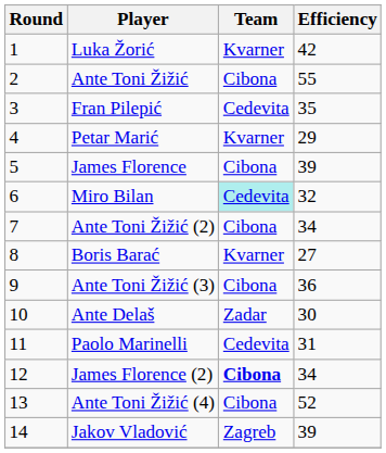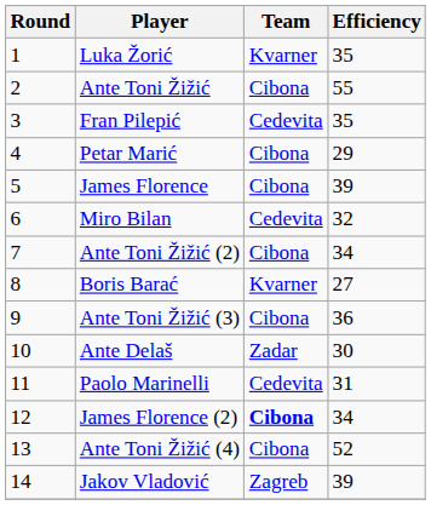 <table class="wikitable sortable" style="text-align: left;">
 <tr>
 <th align="center">Round</th>
 <th align="center">Player</th>
 <th align="center">Team</th>
 <th align="center">Efficiency</th>
 </tr>
 <tr>
 <td>1</td>
 <td align="left"> <a href='#'>Luka Žorić</a></td>
 <td align="left"><a href='#'>Kvarner</a></td>
-<td>42</td>
+<td>35</td>
 </tr>
 <tr>
 <td>2</td>
 <td align="left"> <a href='#'>Ante Toni Žižić</a></td>
 <td align="left"><a href='#'>Cibona</a></td>
 <td>55</td>
 </tr>
 <tr>
 <td>3</td>
 <td align="left"> <a href='#'>Fran Pilepić</a></td>
 <td align="left"><a href='#'>Cedevita</a></td>
 <td>35</td>
 </tr>
 <tr>
 <td>4</td>
 <td align="left"> <a href='#'>Petar Marić</a></td>
-<td align="left"><a href='#'>Kvarner</a></td>
+<td align="left"><a href='#'>Cibona</a></td>
 <td>29</td>
 </tr>
 <tr>
 <td>5</td>
 <td align="left"> <a href='#'>James Florence</a></td>
 <td align="left"><a href='#'>Cibona</a></td>
 <td>39</td>
 </tr>
 <tr>
 <td>6</td>
 <td align="left"> <a href='#'>Miro Bilan</a></td>
-<td align="left" style="background: paleturquoise;"><a href='#'>Cedevita</a></td>
+<td align="left"><a href='#'>Cedevita</a></td>
 <td>32</td>
 </tr>
 <tr>
 <td>7</td>
 <td align="left"> <a href='#'>Ante Toni Žižić</a> (2)</td>
 <td align="left"><a href='#'>Cibona</a></td>
 <td>34</td>
 </tr>
 <tr>
 <td>8</td>
 <td align="left"> <a href='#'>Boris Barać</a></td>
 <td align="left"><a href='#'>Kvarner</a></td>
 <td>27</td>
 </tr>
 <tr>
 <td>9</td>
 <td align="left"> <a href='#'>Ante Toni Žižić</a> (3)</td>
 <td align="left"><a href='#'>Cibona</a></td>
 <td>36</td>
 </tr>
 <tr>
 <td>10</td>
 <td align="left"> <a href='#'>Ante Delaš</a></td>
 <td align="left"><a href='#'>Zadar</a></td>
 <td>30</td>
 </tr>
 <tr>
 <td>11</td>
 <td align="left"> <a href='#'>Paolo Marinelli</a></td>
 <td align="left"><a href='#'>Cedevita</a></td>
 <td>31</td>
 </tr>
 <tr>
 <td>12</td>
 <td align="left"> <a href='#'>James Florence</a> (2)</td>
 <td align="left"><strong><a href='#'>Cibona</a></strong></td>
 <td>34</td>
 </tr>
 <tr>
 <td>13</td>
 <td align="left"> <a href='#'>Ante Toni Žižić</a> (4)</td>
 <td align="left"><a href='#'>Cibona</a></td>
 <td>52</td>
 </tr>
 <tr>
 <td>14</td>
 <td align="left"> <a href='#'>Jakov Vladović</a></td>
 <td align="left"><a href='#'>Zagreb</a></td>
 <td>39</td>
 </tr>
 <tr>
 </tr>
 </table>
